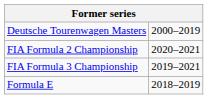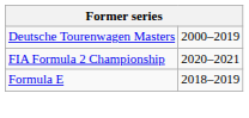 <table class="wikitable" style="font-size:85%;">
 <tr>
 <th colspan=2>Former series</th>
 </tr>
 <tr>
 <td><a href='#'>Deutsche Tourenwagen Masters</a></td>
 <td>2000–2019</td>
 </tr>
 <tr>
 <td><a href='#'>FIA Formula 2 Championship</a></td>
 <td>2020–2021</td>
 </tr>
 <tr>
-<td><a href='#'>FIA Formula 3 Championship</a></td>
-<td>2019–2021</td>
-</tr>
-<tr>
 <td><a href='#'>Formula E</a></td>
 <td>2018–2019</td>
 </tr>
 </table>
